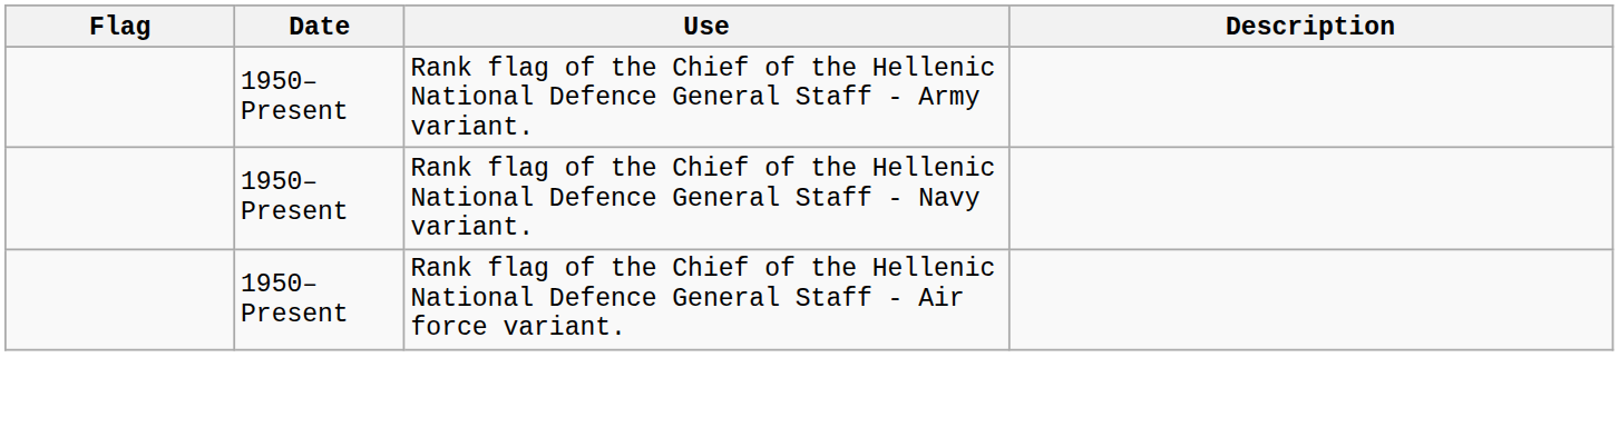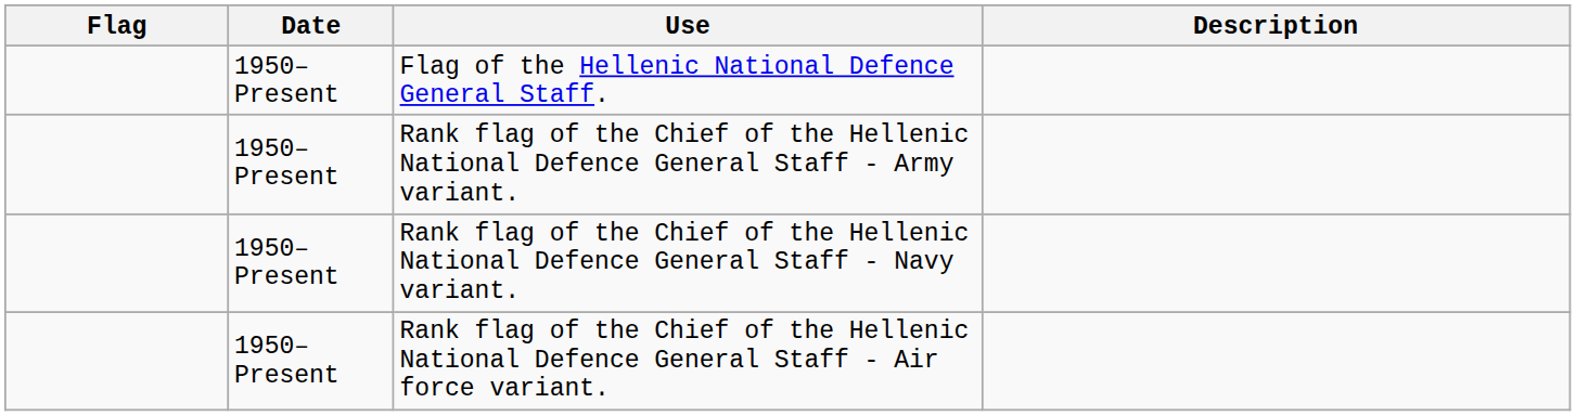 <table class="wikitable">
 <tr>
 <th width="110">Flag</th>
 <th width="80">Date</th>
 <th width="300">Use</th>
 <th width="300">Description</th>
+</tr>
+<tr>
+<td></td>
+<td>1950–Present</td>
+<td>Flag of the <a href='#'>Hellenic National Defence General Staff</a>.</td>
+<td></td>
 </tr>
 <tr>
 <td></td>
 <td>1950–Present</td>
 <td>Rank flag of the Chief of the Hellenic National Defence General Staff - Army variant.</td>
 <td></td>
 </tr>
 <tr>
 <td></td>
 <td>1950–Present</td>
 <td>Rank flag of the Chief of the Hellenic National Defence General Staff - Navy variant.</td>
 <td></td>
 </tr>
 <tr>
 <td></td>
 <td>1950–Present</td>
 <td>Rank flag of the Chief of the Hellenic National Defence General Staff - Air force variant.</td>
 <td></td>
 </tr>
 </table>
